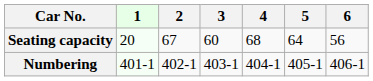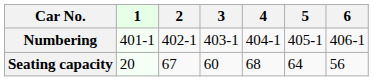 <table class="wikitable">
 <tr>
 <th>Car No.</th>
 <th style="background: #E6FFE6">1</th>
 <th>2</th>
 <th>3</th>
 <th>4</th>
 <th>5</th>
 <th>6</th>
 </tr>
 <tr>
+<th>Numbering</th>
+<td style="background: #F5FFF5">401-1</td>
+<td>402-1</td>
+<td>403-1</td>
+<td>404-1</td>
+<td>405-1</td>
+<td>406-1</td>
+</tr>
+<tr>
 <th>Seating capacity</th>
 <td style="background: #F5FFF5">20</td>
 <td>67</td>
 <td>60</td>
 <td>68</td>
 <td>64</td>
 <td>56</td>
 </tr>
-<tr>
-<th>Numbering</th>
-<td style="background: #F5FFF5">401-1</td>
-<td>402-1</td>
-<td>403-1</td>
-<td>404-1</td>
-<td>405-1</td>
-<td>406-1</td>
-</tr>
 </table>
